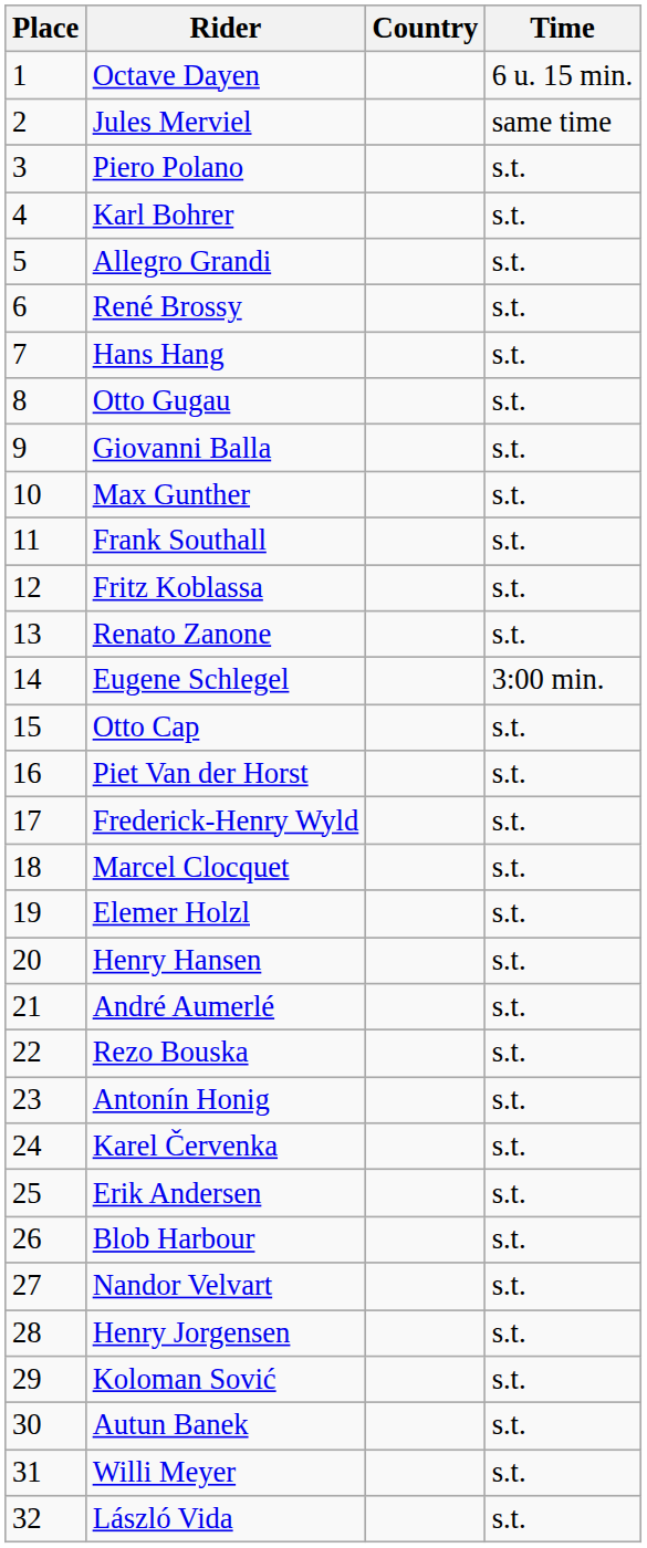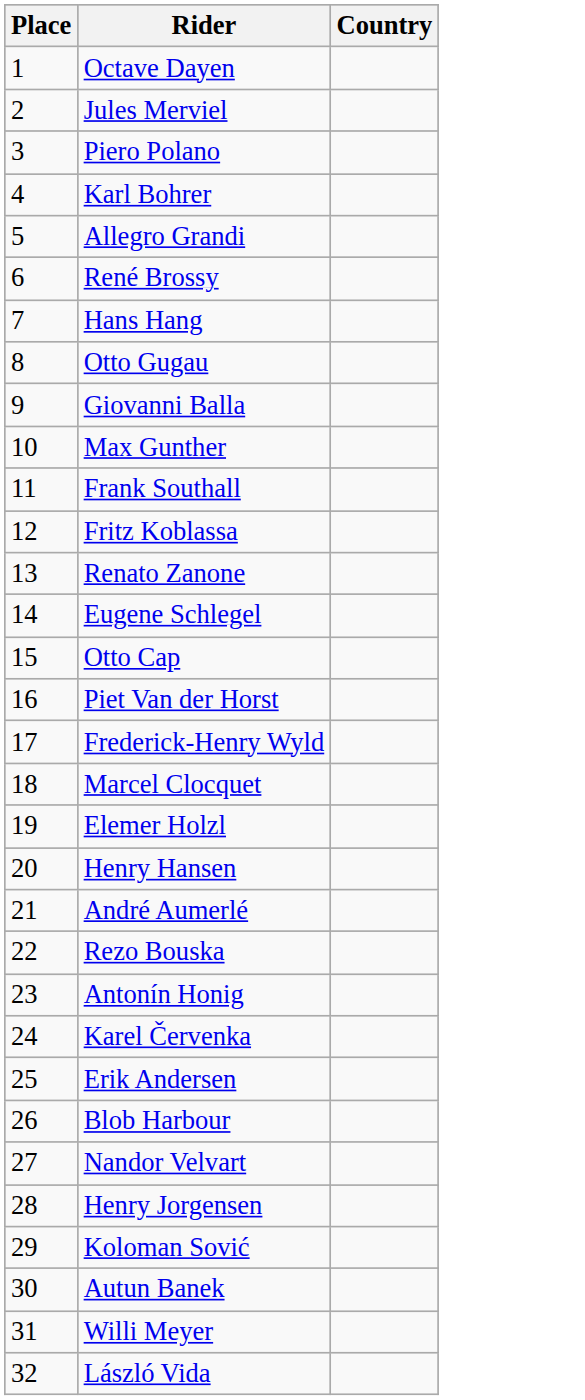 <table class="wikitable">
 <tr>
 <th>Place</th>
 <th>Rider</th>
 <th>Country</th>
-<th>Time</th>
 </tr>
 <tr>
 <td>1</td>
 <td><a href='#'>Octave Dayen</a></td>
 <td></td>
-<td>6 u. 15 min.</td>
 </tr>
 <tr>
 <td>2</td>
 <td><a href='#'>Jules Merviel</a></td>
 <td></td>
-<td>same time</td>
 </tr>
 <tr>
 <td>3</td>
 <td><a href='#'>Piero Polano</a></td>
 <td></td>
-<td>s.t.</td>
 </tr>
 <tr>
 <td>4</td>
 <td><a href='#'>Karl Bohrer</a></td>
 <td></td>
-<td>s.t.</td>
 </tr>
 <tr>
 <td>5</td>
 <td><a href='#'>Allegro Grandi</a></td>
 <td></td>
-<td>s.t.</td>
 </tr>
 <tr>
 <td>6</td>
 <td><a href='#'>René Brossy</a></td>
 <td></td>
-<td>s.t.</td>
 </tr>
 <tr>
 <td>7</td>
 <td><a href='#'>Hans Hang</a></td>
 <td></td>
-<td>s.t.</td>
 </tr>
 <tr>
 <td>8</td>
 <td><a href='#'>Otto Gugau</a></td>
 <td></td>
-<td>s.t.</td>
 </tr>
 <tr>
 <td>9</td>
 <td><a href='#'>Giovanni Balla</a></td>
 <td></td>
-<td>s.t.</td>
 </tr>
 <tr>
 <td>10</td>
 <td><a href='#'>Max Gunther</a></td>
 <td></td>
-<td>s.t.</td>
 </tr>
 <tr>
 <td>11</td>
 <td><a href='#'>Frank Southall</a></td>
 <td></td>
-<td>s.t.</td>
 </tr>
 <tr>
 <td>12</td>
 <td><a href='#'>Fritz Koblassa</a></td>
 <td></td>
-<td>s.t.</td>
 </tr>
 <tr>
 <td>13</td>
 <td><a href='#'>Renato Zanone</a></td>
 <td></td>
-<td>s.t.</td>
 </tr>
 <tr>
 <td>14</td>
 <td><a href='#'>Eugene Schlegel</a></td>
 <td></td>
-<td>3:00 min.</td>
 </tr>
 <tr>
 <td>15</td>
 <td><a href='#'>Otto Cap</a></td>
 <td></td>
-<td>s.t.</td>
 </tr>
 <tr>
 <td>16</td>
 <td><a href='#'>Piet Van der Horst</a></td>
 <td></td>
-<td>s.t.</td>
 </tr>
 <tr>
 <td>17</td>
 <td><a href='#'>Frederick-Henry Wyld</a></td>
 <td></td>
-<td>s.t.</td>
 </tr>
 <tr>
 <td>18</td>
 <td><a href='#'>Marcel Clocquet</a></td>
 <td></td>
-<td>s.t.</td>
 </tr>
 <tr>
 <td>19</td>
 <td><a href='#'>Elemer Holzl</a></td>
 <td></td>
-<td>s.t.</td>
 </tr>
 <tr>
 <td>20</td>
 <td><a href='#'>Henry Hansen</a></td>
 <td></td>
-<td>s.t.</td>
 </tr>
 <tr>
 <td>21</td>
 <td><a href='#'>André Aumerlé</a></td>
 <td></td>
-<td>s.t.</td>
 </tr>
 <tr>
 <td>22</td>
 <td><a href='#'>Rezo Bouska</a></td>
 <td></td>
-<td>s.t.</td>
 </tr>
 <tr>
 <td>23</td>
 <td><a href='#'>Antonín Honig</a></td>
 <td></td>
-<td>s.t.</td>
 </tr>
 <tr>
 <td>24</td>
 <td><a href='#'>Karel Červenka</a></td>
 <td></td>
-<td>s.t.</td>
 </tr>
 <tr>
 <td>25</td>
 <td><a href='#'>Erik Andersen</a></td>
 <td></td>
-<td>s.t.</td>
 </tr>
 <tr>
 <td>26</td>
 <td><a href='#'>Blob Harbour</a></td>
 <td></td>
-<td>s.t.</td>
 </tr>
 <tr>
 <td>27</td>
 <td><a href='#'>Nandor Velvart</a></td>
 <td></td>
-<td>s.t.</td>
 </tr>
 <tr>
 <td>28</td>
 <td><a href='#'>Henry Jorgensen</a></td>
 <td></td>
-<td>s.t.</td>
 </tr>
 <tr>
 <td>29</td>
 <td><a href='#'>Koloman Sović</a></td>
 <td></td>
-<td>s.t.</td>
 </tr>
 <tr>
 <td>30</td>
 <td><a href='#'>Autun Banek</a></td>
 <td></td>
-<td>s.t.</td>
 </tr>
 <tr>
 <td>31</td>
 <td><a href='#'>Willi Meyer</a></td>
 <td></td>
-<td>s.t.</td>
 </tr>
 <tr>
 <td>32</td>
 <td><a href='#'>László Vida</a></td>
 <td></td>
-<td>s.t.</td>
 </tr>
 </table>
